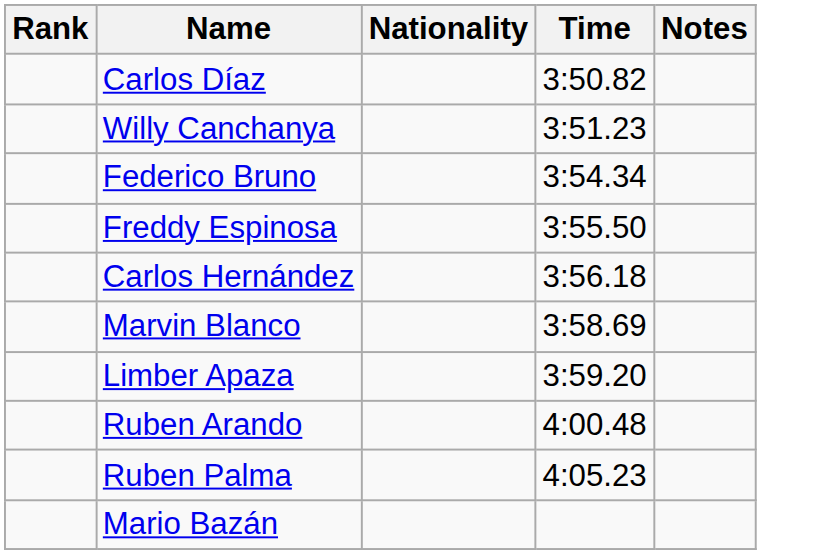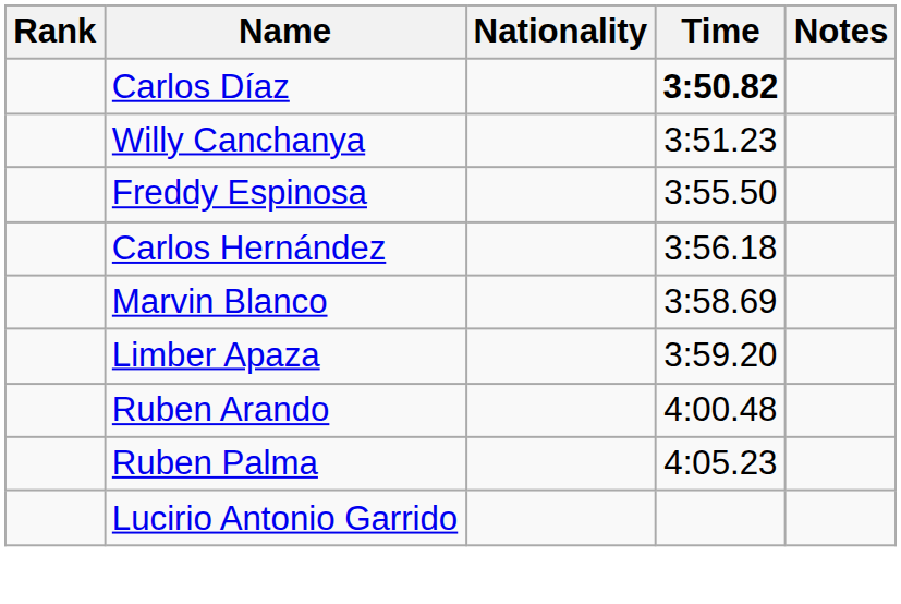 <table class="wikitable sortable" style="text-align:center">
 <tr>
 <th>Rank</th>
 <th>Name</th>
 <th>Nationality</th>
 <th>Time</th>
 <th>Notes</th>
 </tr>
 <tr>
 <td></td>
 <td align=left><a href='#'>Carlos Díaz</a></td>
 <td align=left></td>
-<td>3:50.82</td>
+<td><strong>3:50.82</strong></td>
 <td></td>
 </tr>
 <tr>
 <td></td>
 <td align=left><a href='#'>Willy Canchanya</a></td>
 <td align=left></td>
 <td>3:51.23</td>
-<td></td>
-</tr>
-<tr>
-<td></td>
-<td align=left><a href='#'>Federico Bruno</a></td>
-<td align=left></td>
-<td>3:54.34</td>
 <td></td>
 </tr>
 <tr>
 <td></td>
 <td align=left><a href='#'>Freddy Espinosa</a></td>
 <td align="left"></td>
 <td>3:55.50</td>
 <td></td>
 </tr>
 <tr>
 <td></td>
 <td align=left><a href='#'>Carlos Hernández</a></td>
 <td align="left"></td>
 <td>3:56.18</td>
 <td></td>
 </tr>
 <tr>
 <td></td>
 <td align=left><a href='#'>Marvin Blanco</a></td>
 <td align="left"></td>
 <td>3:58.69</td>
 <td></td>
 </tr>
 <tr>
 <td></td>
 <td align=left><a href='#'>Limber Apaza</a></td>
 <td align="left"></td>
 <td>3:59.20</td>
 <td></td>
 </tr>
 <tr>
 <td></td>
 <td align=left><a href='#'>Ruben Arando</a></td>
 <td align="left"></td>
 <td>4:00.48</td>
 <td></td>
 </tr>
 <tr>
 <td></td>
 <td align="left"><a href='#'>Ruben Palma</a></td>
 <td align="left"></td>
 <td>4:05.23</td>
 <td></td>
 </tr>
 <tr>
 <td></td>
-<td align="left"><a href='#'>Mario Bazán</a></td>
+<td align="left"><a href='#'>Lucirio Antonio Garrido</a></td>
 <td align="left"></td>
 <td></td>
 <td></td>
 </tr>
 </table>
